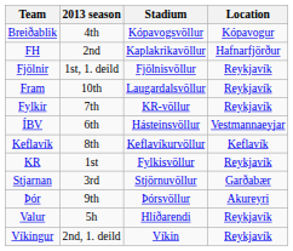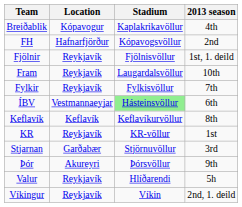 <table class="wikitable sortable" style="text-align:center;">
 <tr>
 <th>Team</th>
+<th>Location</th>
+<th>Stadium</th>
 <th>2013 season</th>
-<th>Stadium</th>
-<th>Location</th>
 </tr>
 <tr>
 <td><a href='#'>Breiðablik</a></td>
+<td><a href='#'>Kópavogur</a></td>
+<td><a href='#'>Kaplakrikavöllur</a></td>
 <td>4th</td>
-<td><a href='#'>Kópavogsvöllur</a></td>
-<td><a href='#'>Kópavogur</a></td>
 </tr>
 <tr>
 <td><a href='#'>FH</a></td>
+<td><a href='#'>Hafnarfjörður</a></td>
+<td><a href='#'>Kópavogsvöllur</a></td>
 <td>2nd</td>
-<td><a href='#'>Kaplakrikavöllur</a></td>
-<td><a href='#'>Hafnarfjörður</a></td>
 </tr>
 <tr>
 <td><a href='#'>Fjölnir</a></td>
+<td><a href='#'>Reykjavík</a></td>
+<td><a href='#'>Fjölnisvöllur</a></td>
 <td>1st, 1. deild</td>
-<td><a href='#'>Fjölnisvöllur</a></td>
-<td><a href='#'>Reykjavík</a></td>
 </tr>
 <tr>
 <td><a href='#'>Fram</a></td>
+<td><a href='#'>Reykjavík</a></td>
+<td><a href='#'>Laugardalsvöllur</a></td>
 <td>10th</td>
-<td><a href='#'>Laugardalsvöllur</a></td>
-<td><a href='#'>Reykjavík</a></td>
 </tr>
 <tr>
 <td><a href='#'>Fylkir</a></td>
+<td><a href='#'>Reykjavík</a></td>
+<td><a href='#'>Fylkisvöllur</a></td>
 <td>7th</td>
-<td><a href='#'>KR-völlur</a></td>
-<td><a href='#'>Reykjavík</a></td>
 </tr>
 <tr>
 <td><a href='#'>ÍBV</a></td>
+<td><a href='#'>Vestmannaeyjar</a></td>
+<td style="background: lightgreen;"><a href='#'>Hásteinsvöllur</a></td>
 <td>6th</td>
-<td><a href='#'>Hásteinsvöllur</a></td>
-<td><a href='#'>Vestmannaeyjar</a></td>
 </tr>
 <tr>
 <td><a href='#'>Keflavík</a></td>
+<td><a href='#'>Keflavík</a></td>
+<td><a href='#'>Keflavíkurvöllur</a></td>
 <td>8th</td>
-<td><a href='#'>Keflavíkurvöllur</a></td>
-<td><a href='#'>Keflavík</a></td>
 </tr>
 <tr>
 <td><a href='#'>KR</a></td>
+<td><a href='#'>Reykjavík</a></td>
+<td><a href='#'>KR-völlur</a></td>
 <td>1st</td>
-<td><a href='#'>Fylkisvöllur</a></td>
-<td><a href='#'>Reykjavík</a></td>
 </tr>
 <tr>
 <td><a href='#'>Stjarnan</a></td>
+<td><a href='#'>Garðabær</a></td>
+<td><a href='#'>Stjörnuvöllur</a></td>
 <td>3rd</td>
-<td><a href='#'>Stjörnuvöllur</a></td>
-<td><a href='#'>Garðabær</a></td>
 </tr>
 <tr>
 <td><a href='#'>Þór</a></td>
+<td><a href='#'>Akureyri</a></td>
+<td><a href='#'>Þórsvöllur</a></td>
 <td>9th</td>
-<td><a href='#'>Þórsvöllur</a></td>
-<td><a href='#'>Akureyri</a></td>
 </tr>
 <tr>
 <td><a href='#'>Valur</a></td>
+<td><a href='#'>Reykjavík</a></td>
+<td><a href='#'>Hlíðarendi</a></td>
 <td>5h</td>
-<td><a href='#'>Hlíðarendi</a></td>
-<td><a href='#'>Reykjavík</a></td>
 </tr>
 <tr>
 <td><a href='#'>Víkingur</a></td>
+<td><a href='#'>Reykjavík</a></td>
+<td><a href='#'>Víkin</a></td>
 <td>2nd, 1. deild</td>
-<td><a href='#'>Víkin</a></td>
-<td><a href='#'>Reykjavík</a></td>
 </tr>
 </table>
